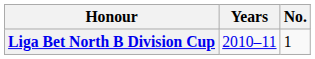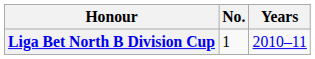 <table class="wikitable plainrowheaders">
 <tr>
 <th scope=col>Honour</th>
+<th scope=col>No.</th>
 <th scope=col>Years</th>
-<th scope=col>No.</th>
 </tr>
 <tr>
 <th scope=row><a href='#'>Liga Bet North B Division Cup</a></th>
+<td>1</td>
 <td><a href='#'>2010–11</a></td>
-<td>1</td>
 </tr>
 </table>
